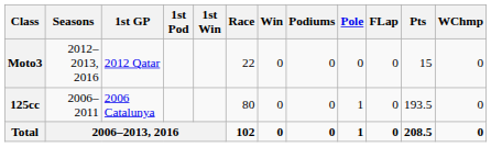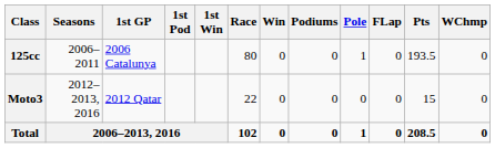 <table class="wikitable" style="font-size:98%; text-align:right;">
 <tr>
 <th>Class</th>
 <th>Seasons</th>
 <th>1st GP</th>
 <th>1st Pod</th>
 <th>1st Win</th>
 <th>Race</th>
 <th>Win</th>
 <th>Podiums</th>
 <th><a href='#'>Pole</a></th>
 <th>FLap</th>
 <th>Pts</th>
 <th>WChmp</th>
 </tr>
 <tr>
+<th>125cc</th>
+<td>2006–2011</td>
+<td align="left"><a href='#'>2006 Catalunya</a></td>
+<td align="left"></td>
+<td align="left"></td>
+<td>80</td>
+<td>0</td>
+<td>0</td>
+<td>1</td>
+<td>0</td>
+<td>193.5</td>
+<td> 0</td>
+</tr>
+<tr>
 <th>Moto3</th>
 <td>2012–2013, 2016</td>
 <td align="left"><a href='#'>2012 Qatar</a></td>
 <td align="left"></td>
 <td align="left"></td>
 <td>22</td>
 <td>0</td>
 <td>0</td>
 <td>0</td>
 <td>0</td>
 <td>15</td>
 <td> 0</td>
 </tr>
 <tr>
-<th>125cc</th>
-<td>2006–2011</td>
-<td align="left"><a href='#'>2006 Catalunya</a></td>
-<td align="left"></td>
-<td align="left"></td>
-<td>80</td>
-<td>0</td>
-<td>0</td>
-<td>1</td>
-<td>0</td>
-<td>193.5</td>
-<td> 0</td>
-</tr>
-<tr>
 <th>Total</th>
 <th colspan=4>2006–2013, 2016</th>
 <td><strong>102</strong></td>
 <td><strong>0</strong></td>
 <td><strong>0</strong></td>
 <td><strong>1</strong></td>
 <td><strong>0</strong></td>
 <td><strong>208.5</strong></td>
 <td><strong>0</strong></td>
 </tr>
 </table>
